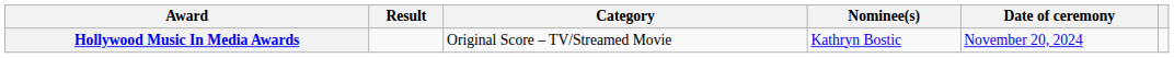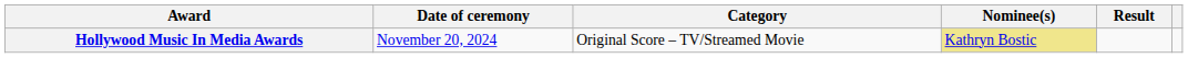 <table class="wikitable sortable plainrowheaders" style="width: 99%">
 <tr>
 <th scope="col">Award</th>
-<th scope="col">Result</th>
+<th scope="col">Date of ceremony</th>
 <th scope="col">Category</th>
 <th scope="col">Nominee(s)</th>
-<th scope="col">Date of ceremony</th>
+<th scope="col">Result</th>
 <th class="unsortable" scope="col"></th>
 </tr>
 <tr>
 <th scope="row"><a href='#'>Hollywood Music In Media Awards</a></th>
+<td><a href='#'>November 20, 2024</a></td>
+<td>Original Score – TV/Streamed Movie</td>
+<td style="background: khaki;"><a href='#'>Kathryn Bostic</a></td>
 <td></td>
-<td>Original Score – TV/Streamed Movie</td>
-<td><a href='#'>Kathryn Bostic</a></td>
-<td><a href='#'>November 20, 2024</a></td>
 <td align="center"></td>
 </tr>
 </table>
